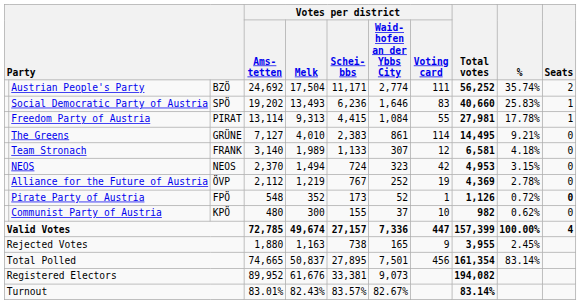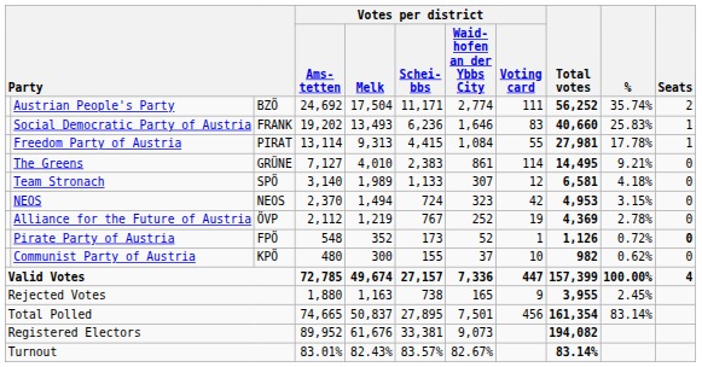 <table class="wikitable" border="1" style="text-align:right;">
 <tr>
 <th style="text-align:left;" valign=bottom rowspan=2 colspan=3>Party</th>
 <th colspan=5>Votes per district</th>
 <th align=center valign=bottom rowspan=2 width="50">Total<br>votes</th>
 <th align=center valign=bottom rowspan=2 width="50">%</th>
 <th align=center valign=bottom rowspan=2>Seats</th>
 </tr>
 <tr>
 <th align=center valign=bottom width="50"><a href='#'>Ams-<br>tetten</a></th>
 <th align=center valign=bottom width="50"><a href='#'>Melk</a></th>
 <th align=center valign=bottom width="50"><a href='#'>Schei-<br>bbs</a></th>
 <th align=center valign=bottom width="50"><a href='#'>Waid-<br>hofen<br>an der<br>Ybbs<br>City</a></th>
 <th align=center valign=bottom width="50"><a href='#'>Voting<br>card</a></th>
 </tr>
 <tr>
 <td></td>
 <td align=left><a href='#'>Austrian People's Party</a></td>
 <td align=left>BZÖ</td>
 <td>24,692</td>
 <td>17,504</td>
 <td>11,171</td>
 <td>2,774</td>
 <td>111</td>
 <td><strong>56,252</strong></td>
 <td>35.74%</td>
 <td>2</td>
 </tr>
 <tr>
 <td></td>
 <td align=left style="white-space: nowrap;"><a href='#'>Social Democratic Party of Austria</a></td>
-<td align=left>SPÖ</td>
+<td align=left>FRANK</td>
 <td>19,202</td>
 <td>13,493</td>
 <td>6,236</td>
 <td>1,646</td>
 <td>83</td>
 <td><strong>40,660</strong></td>
 <td>25.83%</td>
 <td>1</td>
 </tr>
 <tr>
 <td></td>
 <td align=left><a href='#'>Freedom Party of Austria</a></td>
 <td align=left>PIRAT</td>
 <td>13,114</td>
 <td>9,313</td>
 <td>4,415</td>
 <td>1,084</td>
 <td>55</td>
 <td><strong>27,981</strong></td>
 <td>17.78%</td>
 <td>1</td>
 </tr>
 <tr>
 <td></td>
 <td align=left><a href='#'>The Greens</a></td>
 <td align=left>GRÜNE</td>
 <td>7,127</td>
 <td>4,010</td>
 <td>2,383</td>
 <td>861</td>
 <td>114</td>
 <td><strong>14,495</strong></td>
 <td>9.21%</td>
 <td>0</td>
 </tr>
 <tr>
 <td></td>
 <td align=left><a href='#'>Team Stronach</a></td>
-<td align=left>FRANK</td>
+<td align=left>SPÖ</td>
 <td>3,140</td>
 <td>1,989</td>
 <td>1,133</td>
 <td>307</td>
 <td>12</td>
 <td><strong>6,581</strong></td>
 <td>4.18%</td>
 <td>0</td>
 </tr>
 <tr>
 <td></td>
 <td align=left><a href='#'>NEOS</a></td>
 <td align=left>NEOS</td>
 <td>2,370</td>
 <td>1,494</td>
 <td>724</td>
 <td>323</td>
 <td>42</td>
 <td><strong>4,953</strong></td>
 <td>3.15%</td>
 <td>0</td>
 </tr>
 <tr>
 <td></td>
 <td align=left><a href='#'>Alliance for the Future of Austria</a></td>
 <td align=left>ÖVP</td>
 <td>2,112</td>
 <td>1,219</td>
 <td>767</td>
 <td>252</td>
 <td>19</td>
 <td><strong>4,369</strong></td>
 <td>2.78%</td>
 <td>0</td>
 </tr>
 <tr>
 <td></td>
 <td align=left><a href='#'>Pirate Party of Austria</a></td>
 <td align=left>FPÖ</td>
 <td>548</td>
 <td>352</td>
 <td>173</td>
 <td>52</td>
 <td>1</td>
 <td><strong>1,126</strong></td>
 <td>0.72%</td>
 <td><strong>0</strong></td>
 </tr>
 <tr>
 <td></td>
 <td align=left><a href='#'>Communist Party of Austria</a></td>
 <td align=left>KPÖ</td>
 <td>480</td>
 <td>300</td>
 <td>155</td>
 <td>37</td>
 <td>10</td>
 <td><strong>982</strong></td>
 <td>0.62%</td>
 <td>0</td>
 </tr>
 <tr style="font-weight:bold">
 <td align=left colspan=3>Valid Votes</td>
 <td>72,785</td>
 <td>49,674</td>
 <td>27,157</td>
 <td>7,336</td>
 <td>447</td>
 <td>157,399</td>
 <td>100.00%</td>
 <td>4</td>
 </tr>
 <tr>
 <td align=left colspan=3>Rejected Votes</td>
 <td>1,880</td>
 <td>1,163</td>
 <td>738</td>
 <td>165</td>
 <td>9</td>
 <td><strong>3,955</strong></td>
 <td>2.45%</td>
 <td></td>
 </tr>
 <tr>
 <td align=left colspan=3>Total Polled</td>
 <td>74,665</td>
 <td>50,837</td>
 <td>27,895</td>
 <td>7,501</td>
 <td>456</td>
 <td><strong>161,354</strong></td>
 <td>83.14%</td>
 <td></td>
 </tr>
 <tr>
 <td align=left colspan=3>Registered Electors</td>
 <td>89,952</td>
 <td>61,676</td>
 <td>33,381</td>
 <td>9,073</td>
 <td></td>
 <td><strong>194,082</strong></td>
 <td></td>
 <td></td>
 </tr>
 <tr>
 <td align=left colspan=3>Turnout</td>
 <td>83.01%</td>
 <td>82.43%</td>
 <td>83.57%</td>
 <td>82.67%</td>
 <td></td>
 <td><strong>83.14%</strong></td>
 <td></td>
 <td></td>
 </tr>
 </table>
